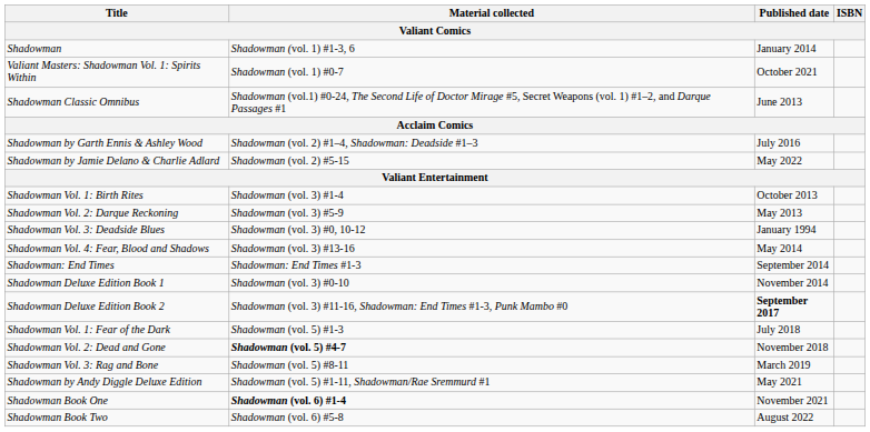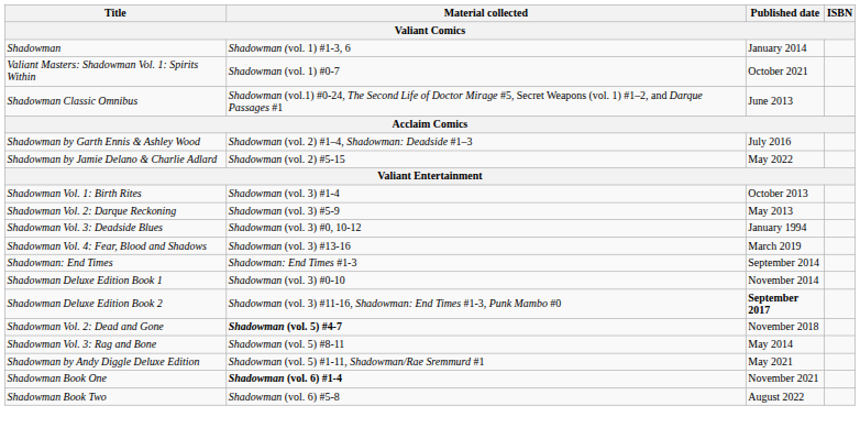 <table class="wikitable">
 <tr>
 <th>Title</th>
 <th>Material collected</th>
 <th>Published date</th>
 <th>ISBN</th>
 </tr>
 <tr>
 <th colspan="4">Valiant Comics</th>
 </tr>
 <tr>
 <td><em>Shadowman</em></td>
 <td><em>Shadowman (</em>vol. 1) #1-3, 6</td>
 <td>January 2014</td>
 <td></td>
 </tr>
 <tr>
 <td><em>Valiant Masters: Shadowman Vol. 1: Spirits Within</em></td>
 <td><em>Shadowman</em> (vol. 1) #0-7</td>
 <td>October 2021</td>
 <td></td>
 </tr>
 <tr>
 <td><em>Shadowman Classic Omnibus</em></td>
 <td><em>Shadowman</em> (vol.1) #0-24, <em>The Second Life of Doctor Mirage</em> #5, Secret Weapons (vol. 1) #1–2, and <em>Darque Passages</em> #1</td>
 <td>June 2013</td>
 <td></td>
 </tr>
 <tr>
 <th colspan="4">Acclaim Comics</th>
 </tr>
 <tr>
 <td><em>Shadowman by Garth Ennis & Ashley Wood</em></td>
 <td><em>Shadowman</em> (vol. 2) #1–4, <em>Shadowman: Deadside</em> #1–3</td>
 <td>July 2016</td>
 <td></td>
 </tr>
 <tr>
 <td><em>Shadowman by Jamie Delano & Charlie Adlard</em></td>
 <td><em>Shadowman</em> (vol. 2) #5-15</td>
 <td>May 2022</td>
 <td></td>
 </tr>
 <tr>
 <th colspan="4">Valiant Entertainment</th>
 </tr>
 <tr>
 <td><em>Shadowman Vol. 1: Birth Rites</em></td>
 <td><em>Shadowman</em> (vol. 3) #1-4</td>
 <td>October 2013</td>
 <td></td>
 </tr>
 <tr>
 <td><em>Shadowman Vol. 2: Darque Reckoning</em></td>
 <td><em>Shadowman</em> (vol. 3) #5-9</td>
 <td>May 2013</td>
 <td></td>
 </tr>
 <tr>
 <td><em>Shadowman Vol. 3: Deadside Blues</em></td>
 <td><em>Shadowman</em> (vol. 3) #0, 10-12</td>
 <td>January 1994</td>
 <td></td>
 </tr>
 <tr>
 <td><em>Shadowman Vol. 4: Fear, Blood and Shadows</em></td>
 <td><em>Shadowman</em> (vol. 3) #13-16</td>
-<td>May 2014</td>
+<td>March 2019</td>
 <td></td>
 </tr>
 <tr>
 <td><em>Shadowman: End Times</em></td>
 <td><em>Shadowman: End Times</em> #1-3</td>
 <td>September 2014</td>
 <td></td>
 </tr>
 <tr>
 <td><em>Shadowman Deluxe Edition Book 1</em></td>
 <td><em>Shadowman</em> (vol. 3) #0-10</td>
 <td>November 2014</td>
 <td></td>
 </tr>
 <tr>
 <td><em>Shadowman Deluxe Edition Book 2</em></td>
 <td><em>Shadowman</em> (vol. 3) #11-16, <em>Shadowman: End Times</em> #1-3, <em>Punk Mambo</em> #0</td>
 <td><strong>September 2017</strong></td>
 <td></td>
 </tr>
 <tr>
-<td><em>Shadowman Vol. 1: Fear of the Dark</em></td>
-<td><em>Shadowman</em> (vol. 5) #1-3</td>
-<td>July 2018</td>
-<td></td>
-</tr>
-<tr>
 <td><em>Shadowman Vol. 2: Dead and Gone</em></td>
 <td><strong><em>Shadowman</em> (vol. 5) #4-7</strong></td>
 <td>November 2018</td>
 <td></td>
 </tr>
 <tr>
 <td><em>Shadowman Vol. 3: Rag and Bone</em></td>
 <td><em>Shadowman</em> (vol. 5) #8-11</td>
-<td>March 2019</td>
+<td>May 2014</td>
 <td></td>
 </tr>
 <tr>
 <td><em>Shadowman by Andy Diggle Deluxe Edition</em></td>
 <td><em>Shadowman</em> (vol. 5) #1-11, <em>Shadowman/Rae Sremmurd</em> #1</td>
 <td>May 2021</td>
 <td></td>
 </tr>
 <tr>
 <td><em>Shadowman Book One</em></td>
 <td><strong><em>Shadowman</em> (vol. 6) #1-4</strong></td>
 <td>November 2021</td>
 <td></td>
 </tr>
 <tr>
 <td><em>Shadowman Book Two</em></td>
 <td><em>Shadowman</em> (vol. 6) #5-8</td>
 <td>August 2022</td>
 <td></td>
 </tr>
 </table>
